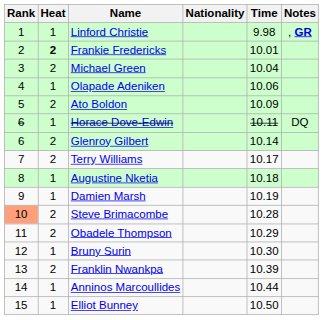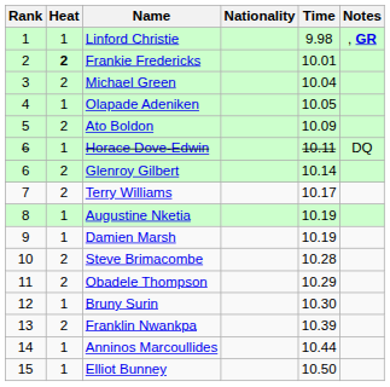 <table class="wikitable sortable" style="text-align:center">
 <tr>
 <th>Rank</th>
 <th>Heat</th>
 <th>Name</th>
 <th>Nationality</th>
 <th>Time</th>
 <th>Notes</th>
 </tr>
 <tr bgcolor=ccffcc>
 <td>1</td>
 <td>1</td>
 <td align=left><a href='#'>Linford Christie</a></td>
 <td align=left></td>
 <td>9.98</td>
 <td>, <strong><a href='#'>GR</a></strong></td>
 </tr>
 <tr bgcolor=ccffcc>
 <td>2</td>
 <td><strong>2</strong></td>
 <td align=left><a href='#'>Frankie Fredericks</a></td>
 <td align=left></td>
 <td>10.01</td>
 <td></td>
 </tr>
 <tr bgcolor=ccffcc>
 <td>3</td>
 <td>2</td>
 <td align=left><a href='#'>Michael Green</a></td>
 <td align=left></td>
 <td>10.04</td>
 <td></td>
 </tr>
 <tr bgcolor=ccffcc>
 <td>4</td>
 <td>1</td>
 <td align=left><a href='#'>Olapade Adeniken</a></td>
 <td align=left></td>
-<td>10.06</td>
+<td>10.05</td>
 <td></td>
 </tr>
 <tr bgcolor=ccffcc>
 <td>5</td>
 <td>2</td>
 <td align=left><a href='#'>Ato Boldon</a></td>
 <td align=left></td>
 <td>10.09</td>
 <td></td>
 </tr>
 <tr bgcolor=ccffcc>
 <td><s>6 </s></td>
 <td>1</td>
 <td align=left><s><a href='#'>Horace Dove-Edwin</a> </s></td>
 <td align=left></td>
 <td><s>10.11 </s></td>
 <td>DQ</td>
 </tr>
 <tr bgcolor=ccffcc>
 <td>6</td>
 <td>2</td>
 <td align=left><a href='#'>Glenroy Gilbert</a></td>
 <td align=left></td>
 <td>10.14</td>
 <td></td>
 </tr>
 <tr>
 <td>7</td>
 <td>2</td>
 <td align=left><a href='#'>Terry Williams</a></td>
 <td align=left></td>
 <td>10.17</td>
 <td></td>
 </tr>
 <tr bgcolor=ccffcc>
 <td>8</td>
 <td>1</td>
 <td align=left><a href='#'>Augustine Nketia</a></td>
 <td align=left></td>
-<td>10.18</td>
+<td>10.19</td>
 <td></td>
 </tr>
 <tr>
 <td>9</td>
 <td>1</td>
 <td align=left><a href='#'>Damien Marsh</a></td>
 <td align=left></td>
 <td>10.19</td>
 <td></td>
 </tr>
 <tr>
-<td style="background: lightsalmon;">10</td>
+<td>10</td>
 <td>2</td>
 <td align=left><a href='#'>Steve Brimacombe</a></td>
 <td align=left></td>
 <td>10.28</td>
 <td></td>
 </tr>
 <tr>
 <td>11</td>
 <td>2</td>
 <td align=left><a href='#'>Obadele Thompson</a></td>
 <td align=left></td>
 <td>10.29</td>
 <td></td>
 </tr>
 <tr>
 <td>12</td>
 <td>1</td>
 <td align=left><a href='#'>Bruny Surin</a></td>
 <td align=left></td>
 <td>10.30</td>
 <td></td>
 </tr>
 <tr>
 <td>13</td>
 <td>2</td>
 <td align=left><a href='#'>Franklin Nwankpa</a></td>
 <td align=left></td>
 <td>10.39</td>
 <td></td>
 </tr>
 <tr>
 <td>14</td>
 <td>1</td>
 <td align=left><a href='#'>Anninos Marcoullides</a></td>
 <td align=left></td>
 <td>10.44</td>
 <td></td>
 </tr>
 <tr>
 <td>15</td>
 <td>1</td>
 <td align=left><a href='#'>Elliot Bunney</a></td>
 <td align=left></td>
 <td>10.50</td>
 <td></td>
 </tr>
 </table>
